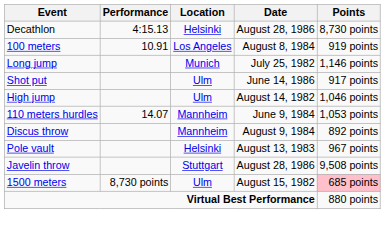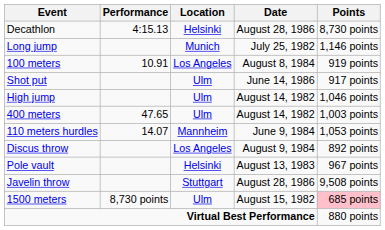 <table class="wikitable">
 <tr>
 <th>Event</th>
 <th>Performance</th>
 <th>Location</th>
 <th>Date</th>
 <th>Points</th>
 </tr>
 <tr>
 <td>Decathlon</td>
 <td align=right>4:15.13</td>
 <td align=center><a href='#'>Helsinki</a></td>
 <td align=right>August 28, 1986</td>
 <td align=right>8,730 points</td>
 </tr>
 <tr>
+<td><a href='#'>Long jump</a></td>
+<td align=right></td>
+<td align=center><a href='#'>Munich</a></td>
+<td align=right>July 25, 1982</td>
+<td align=right>1,146 points</td>
+</tr>
+<tr>
 <td><a href='#'>100 meters</a></td>
 <td align=right>10.91</td>
 <td align=center><a href='#'>Los Angeles</a></td>
 <td align=right>August 8, 1984</td>
 <td align=right>919 points</td>
-</tr>
-<tr>
-<td><a href='#'>Long jump</a></td>
-<td align=right></td>
-<td align=center><a href='#'>Munich</a></td>
-<td align=right>July 25, 1982</td>
-<td align=right>1,146 points</td>
 </tr>
 <tr>
 <td><a href='#'>Shot put</a></td>
 <td align=right></td>
 <td align=center><a href='#'>Ulm</a></td>
 <td align=right>June 14, 1986</td>
 <td align=right>917 points</td>
 </tr>
 <tr>
 <td><a href='#'>High jump</a></td>
 <td align=right></td>
 <td align=center><a href='#'>Ulm</a></td>
 <td align=right>August 14, 1982</td>
 <td align=right>1,046 points</td>
 </tr>
 <tr>
+<td><a href='#'>400 meters</a></td>
+<td align=right>47.65</td>
+<td align=center><a href='#'>Ulm</a></td>
+<td align=right>August 14, 1982</td>
+<td align=right>1,003 points</td>
+</tr>
+<tr>
 <td><a href='#'>110 meters hurdles</a></td>
 <td align=right>14.07</td>
 <td align=center><a href='#'>Mannheim</a></td>
 <td align=right>June 9, 1984</td>
 <td align=right>1,053 points</td>
 </tr>
 <tr>
 <td><a href='#'>Discus throw</a></td>
 <td align=right></td>
-<td align=center><a href='#'>Mannheim</a></td>
+<td align=center><a href='#'>Los Angeles</a></td>
 <td align=right>August 9, 1984</td>
 <td align=right>892 points</td>
 </tr>
 <tr>
 <td><a href='#'>Pole vault</a></td>
 <td align=right></td>
 <td align=center><a href='#'>Helsinki</a></td>
 <td align=right>August 13, 1983</td>
 <td align=right>967 points</td>
 </tr>
 <tr>
 <td><a href='#'>Javelin throw</a></td>
 <td align=right></td>
 <td align=center><a href='#'>Stuttgart</a></td>
 <td align=right>August 28, 1986</td>
 <td align=right>9,508 points</td>
 </tr>
 <tr>
 <td><a href='#'>1500 meters</a></td>
 <td align=right>8,730 points</td>
 <td align=center><a href='#'>Ulm</a></td>
 <td align=right>August 15, 1982</td>
 <td align=right style="background: pink;">685 points</td>
 </tr>
 <tr>
 <td colspan=4 align=right><strong>Virtual Best Performance</strong></td>
 <td align=right>880 points</td>
 </tr>
 </table>
